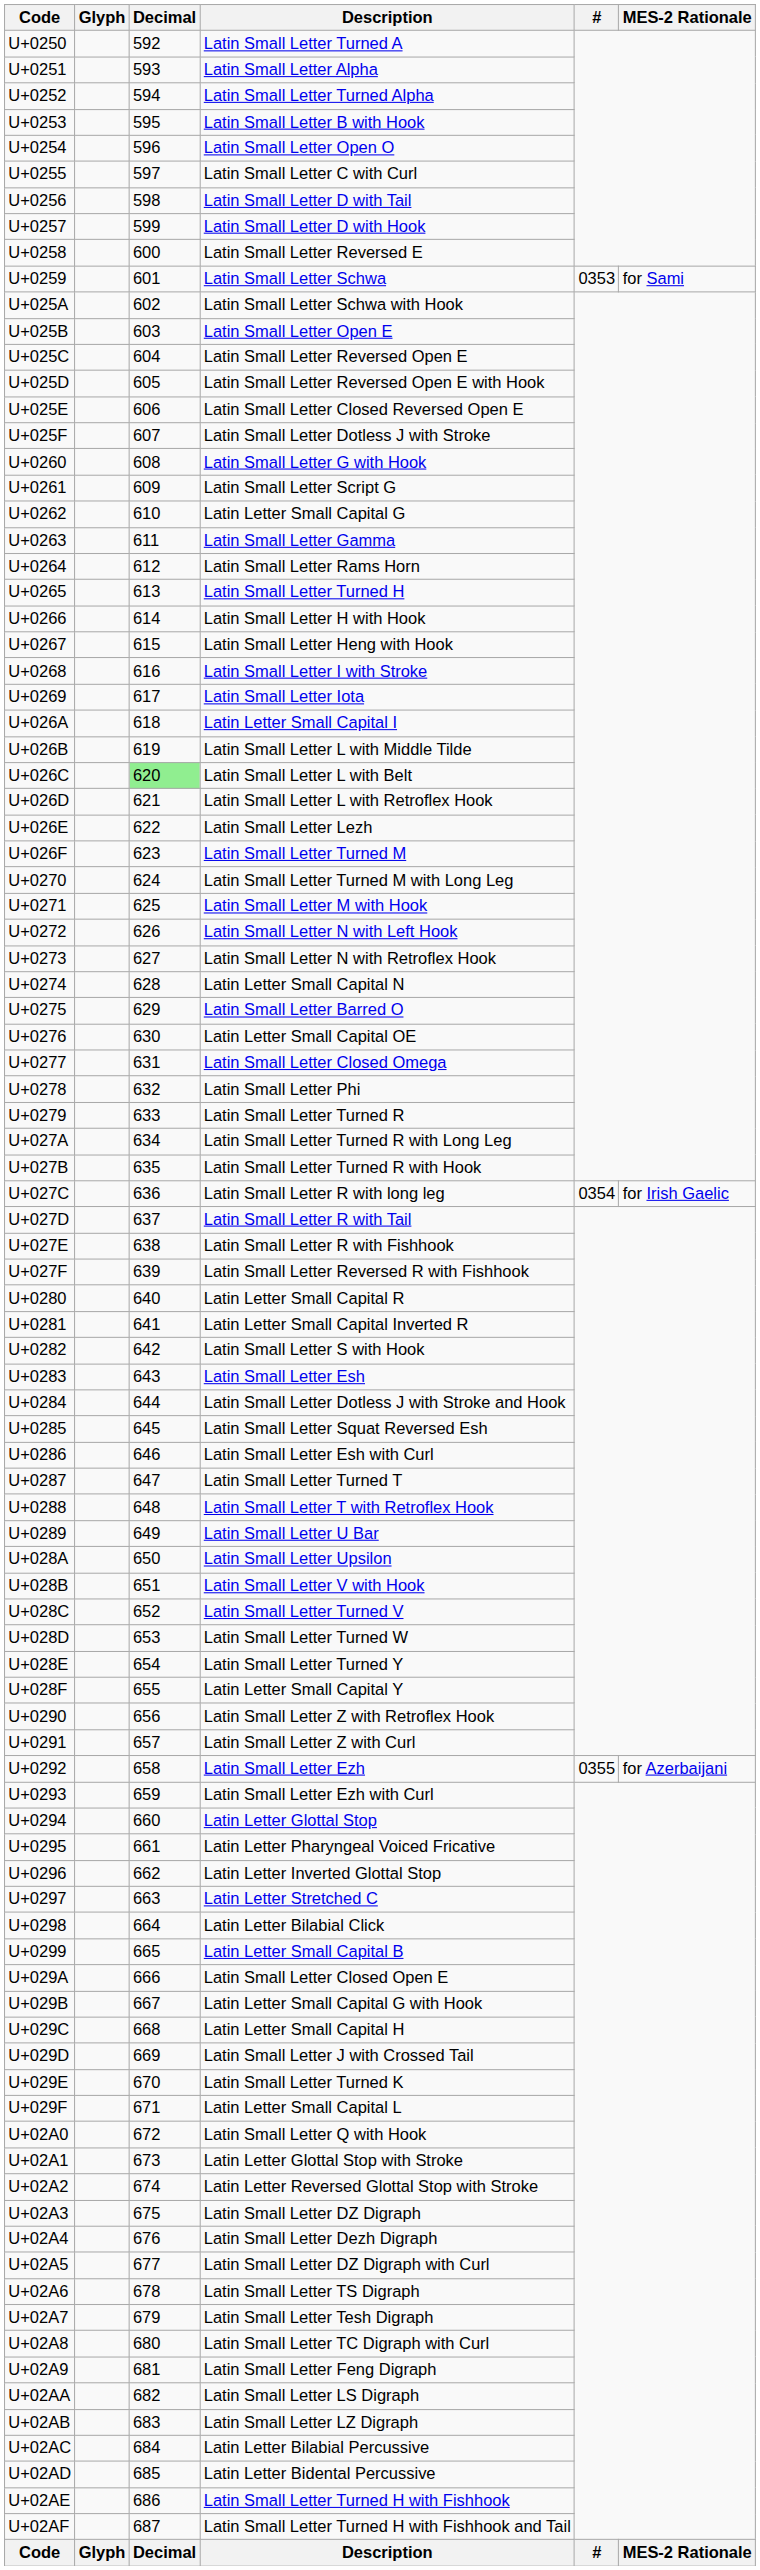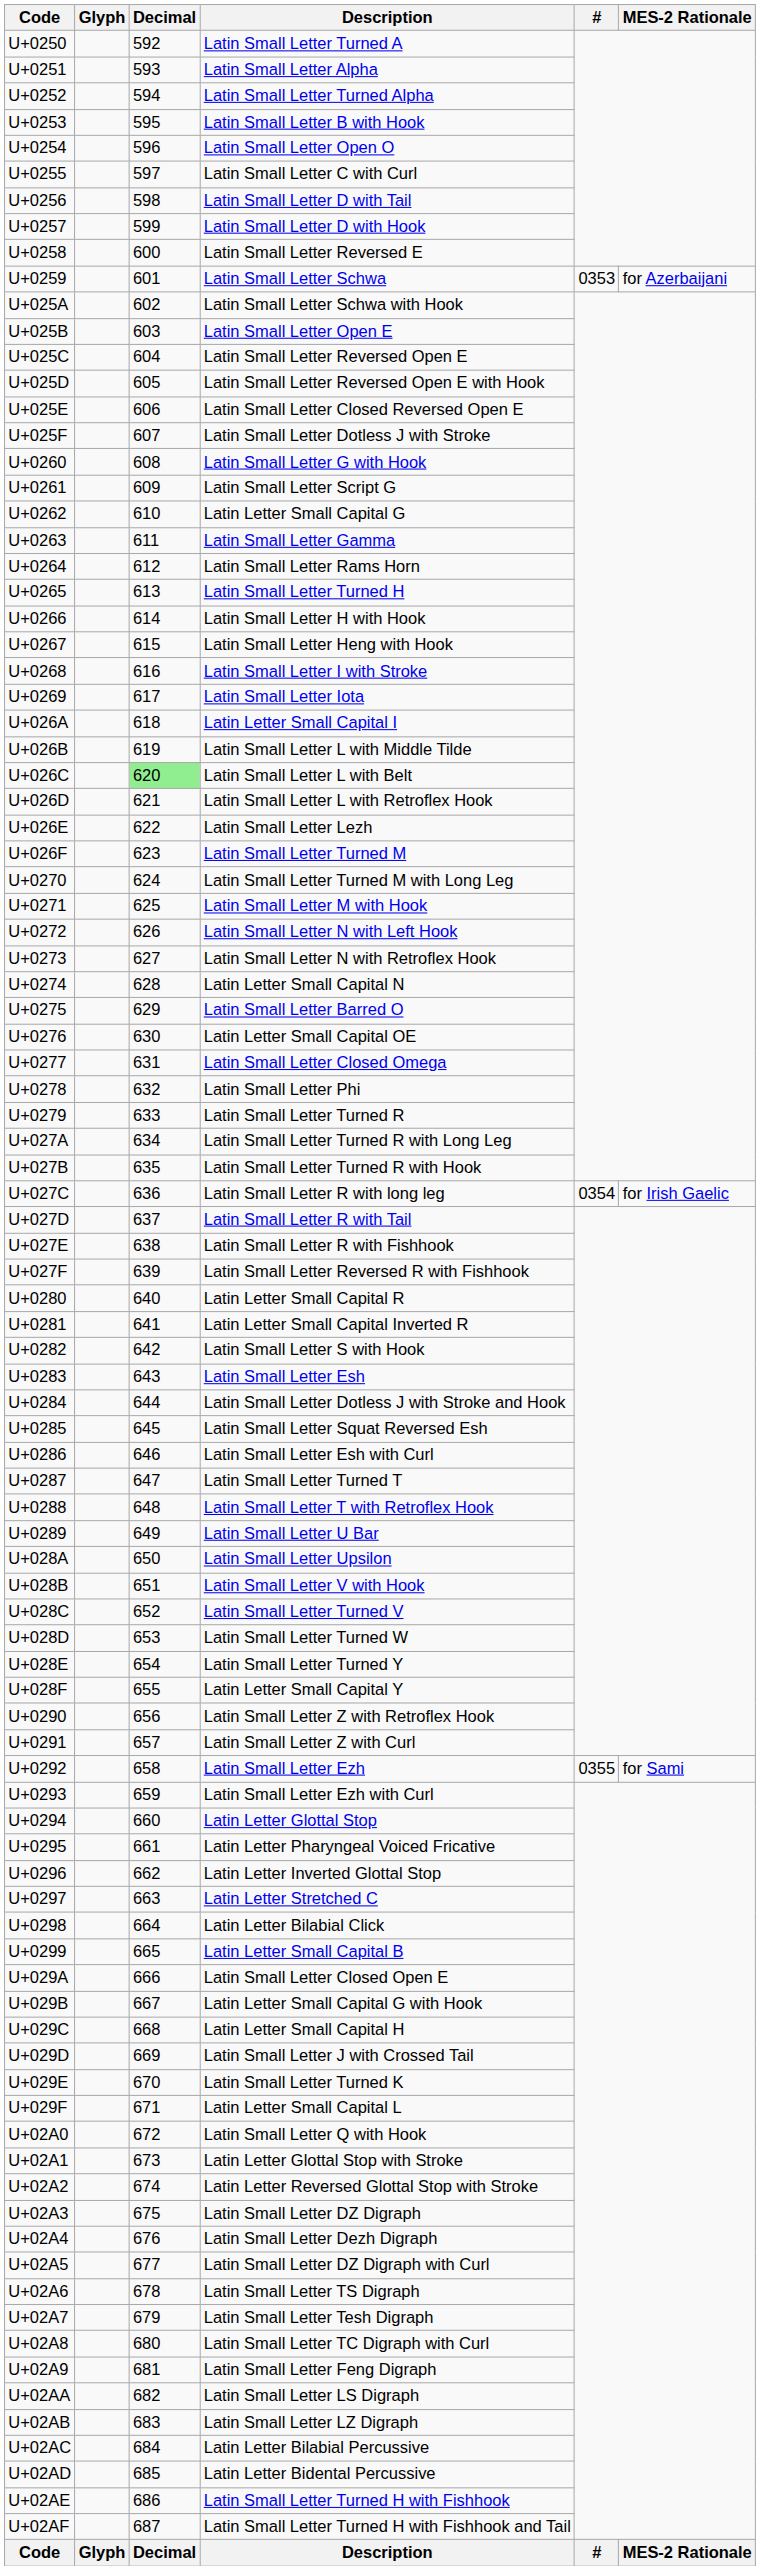 <table class="wikitable sortable collapsible" id="Table_IPA_Extensions">
 <tr>
 <th>Code</th>
 <th>Glyph</th>
 <th>Decimal</th>
 <th>Description</th>
 <th>#</th>
 <th>MES-2 Rationale</th>
 </tr>
 <tr>
 <td>U+0250</td>
 <td></td>
 <td>592</td>
 <td><a href='#'>Latin Small Letter Turned A</a></td>
 </tr>
 <tr>
 <td>U+0251</td>
 <td></td>
 <td>593</td>
 <td><a href='#'>Latin Small Letter Alpha</a></td>
 </tr>
 <tr>
 <td>U+0252</td>
 <td></td>
 <td>594</td>
 <td><a href='#'>Latin Small Letter Turned Alpha</a></td>
 </tr>
 <tr>
 <td>U+0253</td>
 <td></td>
 <td>595</td>
 <td><a href='#'>Latin Small Letter B with Hook</a></td>
 </tr>
 <tr>
 <td>U+0254</td>
 <td></td>
 <td>596</td>
 <td><a href='#'>Latin Small Letter Open O</a></td>
 </tr>
 <tr>
 <td>U+0255</td>
 <td></td>
 <td>597</td>
 <td>Latin Small Letter C with Curl</td>
 </tr>
 <tr>
 <td>U+0256</td>
 <td></td>
 <td>598</td>
 <td><a href='#'>Latin Small Letter D with Tail</a></td>
 </tr>
 <tr>
 <td>U+0257</td>
 <td></td>
 <td>599</td>
 <td><a href='#'>Latin Small Letter D with Hook</a></td>
 </tr>
 <tr>
 <td>U+0258</td>
 <td></td>
 <td>600</td>
 <td>Latin Small Letter Reversed E</td>
 </tr>
 <tr>
 <td>U+0259</td>
 <td></td>
 <td>601</td>
 <td><a href='#'>Latin Small Letter Schwa</a></td>
 <td>0353</td>
-<td>for <a href='#'>Sami</a></td>
+<td>for <a href='#'>Azerbaijani</a></td>
 </tr>
 <tr>
 <td>U+025A</td>
 <td></td>
 <td>602</td>
 <td>Latin Small Letter Schwa with Hook</td>
 </tr>
 <tr>
 <td>U+025B</td>
 <td></td>
 <td>603</td>
 <td><a href='#'>Latin Small Letter Open E</a></td>
 </tr>
 <tr>
 <td>U+025C</td>
 <td></td>
 <td>604</td>
 <td>Latin Small Letter Reversed Open E</td>
 </tr>
 <tr>
 <td>U+025D</td>
 <td></td>
 <td>605</td>
 <td>Latin Small Letter Reversed Open E with Hook</td>
 </tr>
 <tr>
 <td>U+025E</td>
 <td></td>
 <td>606</td>
 <td>Latin Small Letter Closed Reversed Open E</td>
 </tr>
 <tr>
 <td>U+025F</td>
 <td></td>
 <td>607</td>
 <td>Latin Small Letter Dotless J with Stroke</td>
 </tr>
 <tr>
 <td>U+0260</td>
 <td></td>
 <td>608</td>
 <td><a href='#'>Latin Small Letter G with Hook</a></td>
 </tr>
 <tr>
 <td>U+0261</td>
 <td></td>
 <td>609</td>
 <td>Latin Small Letter Script G</td>
 </tr>
 <tr>
 <td>U+0262</td>
 <td></td>
 <td>610</td>
 <td>Latin Letter Small Capital G</td>
 </tr>
 <tr>
 <td>U+0263</td>
 <td></td>
 <td>611</td>
 <td><a href='#'>Latin Small Letter Gamma</a></td>
 </tr>
 <tr>
 <td>U+0264</td>
 <td></td>
 <td>612</td>
 <td>Latin Small Letter Rams Horn</td>
 </tr>
 <tr>
 <td>U+0265</td>
 <td></td>
 <td>613</td>
 <td><a href='#'>Latin Small Letter Turned H</a></td>
 </tr>
 <tr>
 <td>U+0266</td>
 <td></td>
 <td>614</td>
 <td>Latin Small Letter H with Hook</td>
 </tr>
 <tr>
 <td>U+0267</td>
 <td></td>
 <td>615</td>
 <td>Latin Small Letter Heng with Hook</td>
 </tr>
 <tr>
 <td>U+0268</td>
 <td></td>
 <td>616</td>
 <td><a href='#'>Latin Small Letter I with Stroke</a></td>
 </tr>
 <tr>
 <td>U+0269</td>
 <td></td>
 <td>617</td>
 <td><a href='#'>Latin Small Letter Iota</a></td>
 </tr>
 <tr>
 <td>U+026A</td>
 <td></td>
 <td>618</td>
 <td><a href='#'>Latin Letter Small Capital I</a></td>
 </tr>
 <tr>
 <td>U+026B</td>
 <td></td>
 <td>619</td>
 <td>Latin Small Letter L with Middle Tilde</td>
 </tr>
 <tr>
 <td>U+026C</td>
 <td></td>
 <td style="background: lightgreen;">620</td>
 <td>Latin Small Letter L with Belt</td>
 </tr>
 <tr>
 <td>U+026D</td>
 <td></td>
 <td>621</td>
 <td>Latin Small Letter L with Retroflex Hook</td>
 </tr>
 <tr>
 <td>U+026E</td>
 <td></td>
 <td>622</td>
 <td>Latin Small Letter Lezh</td>
 </tr>
 <tr>
 <td>U+026F</td>
 <td></td>
 <td>623</td>
 <td><a href='#'>Latin Small Letter Turned M</a></td>
 </tr>
 <tr>
 <td>U+0270</td>
 <td></td>
 <td>624</td>
 <td>Latin Small Letter Turned M with Long Leg</td>
 </tr>
 <tr>
 <td>U+0271</td>
 <td></td>
 <td>625</td>
 <td><a href='#'>Latin Small Letter M with Hook</a></td>
 </tr>
 <tr>
 <td>U+0272</td>
 <td></td>
 <td>626</td>
 <td><a href='#'>Latin Small Letter N with Left Hook</a></td>
 </tr>
 <tr>
 <td>U+0273</td>
 <td></td>
 <td>627</td>
 <td>Latin Small Letter N with Retroflex Hook</td>
 </tr>
 <tr>
 <td>U+0274</td>
 <td></td>
 <td>628</td>
 <td>Latin Letter Small Capital N</td>
 </tr>
 <tr>
 <td>U+0275</td>
 <td></td>
 <td>629</td>
 <td><a href='#'>Latin Small Letter Barred O</a></td>
 </tr>
 <tr>
 <td>U+0276</td>
 <td></td>
 <td>630</td>
 <td>Latin Letter Small Capital OE</td>
 </tr>
 <tr>
 <td>U+0277</td>
 <td></td>
 <td>631</td>
 <td><a href='#'>Latin Small Letter Closed Omega</a></td>
 </tr>
 <tr>
 <td>U+0278</td>
 <td></td>
 <td>632</td>
 <td>Latin Small Letter Phi</td>
 </tr>
 <tr>
 <td>U+0279</td>
 <td></td>
 <td>633</td>
 <td>Latin Small Letter Turned R</td>
 </tr>
 <tr>
 <td>U+027A</td>
 <td></td>
 <td>634</td>
 <td>Latin Small Letter Turned R with Long Leg</td>
 </tr>
 <tr>
 <td>U+027B</td>
 <td></td>
 <td>635</td>
 <td>Latin Small Letter Turned R with Hook</td>
 </tr>
 <tr>
 <td>U+027C</td>
 <td></td>
 <td>636</td>
 <td>Latin Small Letter R with long leg</td>
 <td>0354</td>
 <td>for <a href='#'>Irish Gaelic</a></td>
 </tr>
 <tr>
 <td>U+027D</td>
 <td></td>
 <td>637</td>
 <td><a href='#'>Latin Small Letter R with Tail</a></td>
 </tr>
 <tr>
 <td>U+027E</td>
 <td></td>
 <td>638</td>
 <td>Latin Small Letter R with Fishhook</td>
 </tr>
 <tr>
 <td>U+027F</td>
 <td></td>
 <td>639</td>
 <td>Latin Small Letter Reversed R with Fishhook</td>
 </tr>
 <tr>
 <td>U+0280</td>
 <td></td>
 <td>640</td>
 <td>Latin Letter Small Capital R</td>
 </tr>
 <tr>
 <td>U+0281</td>
 <td></td>
 <td>641</td>
 <td>Latin Letter Small Capital Inverted R</td>
 </tr>
 <tr>
 <td>U+0282</td>
 <td></td>
 <td>642</td>
 <td>Latin Small Letter S with Hook</td>
 </tr>
 <tr>
 <td>U+0283</td>
 <td></td>
 <td>643</td>
 <td><a href='#'>Latin Small Letter Esh</a></td>
 </tr>
 <tr>
 <td>U+0284</td>
 <td></td>
 <td>644</td>
 <td>Latin Small Letter Dotless J with Stroke and Hook</td>
 </tr>
 <tr>
 <td>U+0285</td>
 <td></td>
 <td>645</td>
 <td>Latin Small Letter Squat Reversed Esh</td>
 </tr>
 <tr>
 <td>U+0286</td>
 <td></td>
 <td>646</td>
 <td>Latin Small Letter Esh with Curl</td>
 </tr>
 <tr>
 <td>U+0287</td>
 <td></td>
 <td>647</td>
 <td>Latin Small Letter Turned T</td>
 </tr>
 <tr>
 <td>U+0288</td>
 <td></td>
 <td>648</td>
 <td><a href='#'>Latin Small Letter T with Retroflex Hook</a></td>
 </tr>
 <tr>
 <td>U+0289</td>
 <td></td>
 <td>649</td>
 <td><a href='#'>Latin Small Letter U Bar</a></td>
 </tr>
 <tr>
 <td>U+028A</td>
 <td></td>
 <td>650</td>
 <td><a href='#'>Latin Small Letter Upsilon</a></td>
 </tr>
 <tr>
 <td>U+028B</td>
 <td></td>
 <td>651</td>
 <td><a href='#'>Latin Small Letter V with Hook</a></td>
 </tr>
 <tr>
 <td>U+028C</td>
 <td></td>
 <td>652</td>
 <td><a href='#'>Latin Small Letter Turned V</a></td>
 </tr>
 <tr>
 <td>U+028D</td>
 <td></td>
 <td>653</td>
 <td>Latin Small Letter Turned W</td>
 </tr>
 <tr>
 <td>U+028E</td>
 <td></td>
 <td>654</td>
 <td>Latin Small Letter Turned Y</td>
 </tr>
 <tr>
 <td>U+028F</td>
 <td></td>
 <td>655</td>
 <td>Latin Letter Small Capital Y</td>
 </tr>
 <tr>
 <td>U+0290</td>
 <td></td>
 <td>656</td>
 <td>Latin Small Letter Z with Retroflex Hook</td>
 </tr>
 <tr>
 <td>U+0291</td>
 <td></td>
 <td>657</td>
 <td>Latin Small Letter Z with Curl</td>
 </tr>
 <tr>
 <td>U+0292</td>
 <td></td>
 <td>658</td>
 <td><a href='#'>Latin Small Letter Ezh</a></td>
 <td>0355</td>
-<td>for <a href='#'>Azerbaijani</a></td>
+<td>for <a href='#'>Sami</a></td>
 </tr>
 <tr>
 <td>U+0293</td>
 <td></td>
 <td>659</td>
 <td>Latin Small Letter Ezh with Curl</td>
 </tr>
 <tr>
 <td>U+0294</td>
 <td></td>
 <td>660</td>
 <td><a href='#'>Latin Letter Glottal Stop</a></td>
 </tr>
 <tr>
 <td>U+0295</td>
 <td></td>
 <td>661</td>
 <td>Latin Letter Pharyngeal Voiced Fricative</td>
 </tr>
 <tr>
 <td>U+0296</td>
 <td></td>
 <td>662</td>
 <td>Latin Letter Inverted Glottal Stop</td>
 </tr>
 <tr>
 <td>U+0297</td>
 <td></td>
 <td>663</td>
 <td><a href='#'>Latin Letter Stretched C</a></td>
 </tr>
 <tr>
 <td>U+0298</td>
 <td></td>
 <td>664</td>
 <td>Latin Letter Bilabial Click</td>
 </tr>
 <tr>
 <td>U+0299</td>
 <td></td>
 <td>665</td>
 <td><a href='#'>Latin Letter Small Capital B</a></td>
 </tr>
 <tr>
 <td>U+029A</td>
 <td></td>
 <td>666</td>
 <td>Latin Small Letter Closed Open E</td>
 </tr>
 <tr>
 <td>U+029B</td>
 <td></td>
 <td>667</td>
 <td>Latin Letter Small Capital G with Hook</td>
 </tr>
 <tr>
 <td>U+029C</td>
 <td></td>
 <td>668</td>
 <td>Latin Letter Small Capital H</td>
 </tr>
 <tr>
 <td>U+029D</td>
 <td></td>
 <td>669</td>
 <td>Latin Small Letter J with Crossed Tail</td>
 </tr>
 <tr>
 <td>U+029E</td>
 <td></td>
 <td>670</td>
 <td>Latin Small Letter Turned K</td>
 </tr>
 <tr>
 <td>U+029F</td>
 <td></td>
 <td>671</td>
 <td>Latin Letter Small Capital L</td>
 </tr>
 <tr>
 <td>U+02A0</td>
 <td></td>
 <td>672</td>
 <td>Latin Small Letter Q with Hook</td>
 </tr>
 <tr>
 <td>U+02A1</td>
 <td></td>
 <td>673</td>
 <td>Latin Letter Glottal Stop with Stroke</td>
 </tr>
 <tr>
 <td>U+02A2</td>
 <td></td>
 <td>674</td>
 <td>Latin Letter Reversed Glottal Stop with Stroke</td>
 </tr>
 <tr>
 <td>U+02A3</td>
 <td></td>
 <td>675</td>
 <td>Latin Small Letter DZ Digraph</td>
 </tr>
 <tr>
 <td>U+02A4</td>
 <td></td>
 <td>676</td>
 <td>Latin Small Letter Dezh Digraph</td>
 </tr>
 <tr>
 <td>U+02A5</td>
 <td></td>
 <td>677</td>
 <td>Latin Small Letter DZ Digraph with Curl</td>
 </tr>
 <tr>
 <td>U+02A6</td>
 <td></td>
 <td>678</td>
 <td>Latin Small Letter TS Digraph</td>
 </tr>
 <tr>
 <td>U+02A7</td>
 <td></td>
 <td>679</td>
 <td>Latin Small Letter Tesh Digraph</td>
 </tr>
 <tr>
 <td>U+02A8</td>
 <td></td>
 <td>680</td>
 <td>Latin Small Letter TC Digraph with Curl</td>
 </tr>
 <tr>
 <td>U+02A9</td>
 <td></td>
 <td>681</td>
 <td>Latin Small Letter Feng Digraph</td>
 </tr>
 <tr>
 <td>U+02AA</td>
 <td></td>
 <td>682</td>
 <td>Latin Small Letter LS Digraph</td>
 </tr>
 <tr>
 <td>U+02AB</td>
 <td></td>
 <td>683</td>
 <td>Latin Small Letter LZ Digraph</td>
 </tr>
 <tr>
 <td>U+02AC</td>
 <td></td>
 <td>684</td>
 <td>Latin Letter Bilabial Percussive</td>
 </tr>
 <tr>
 <td>U+02AD</td>
 <td></td>
 <td>685</td>
 <td>Latin Letter Bidental Percussive</td>
 </tr>
 <tr>
 <td>U+02AE</td>
 <td></td>
 <td>686</td>
 <td><a href='#'>Latin Small Letter Turned H with Fishhook</a></td>
 </tr>
 <tr>
 <td>U+02AF</td>
 <td></td>
 <td>687</td>
 <td>Latin Small Letter Turned H with Fishhook and Tail</td>
 </tr>
 <tr class="nosort">
 <th>Code</th>
 <th>Glyph</th>
 <th>Decimal</th>
 <th>Description</th>
 <th>#</th>
 <th>MES-2 Rationale</th>
 </tr>
 </table>
